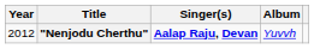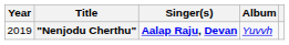 <table class="wikitable sortable plainrowheaders">
 <tr style="text-align:center;">
 <th>Year</th>
 <th>Title</th>
 <th>Singer(s)</th>
 <th>Album</th>
 <th class="unsortable"></th>
 </tr>
 <tr>
-<td>2012</td>
+<td>2019</td>
 <th scope="row">"Nenjodu Cherthu"</th>
 <td><strong><a href='#'>Aalap Raju</a>, <a href='#'>Devan</a></strong></td>
 <td><em><a href='#'>Yuvvh</a></em></td>
 <td></td>
 </tr>
 </table>
